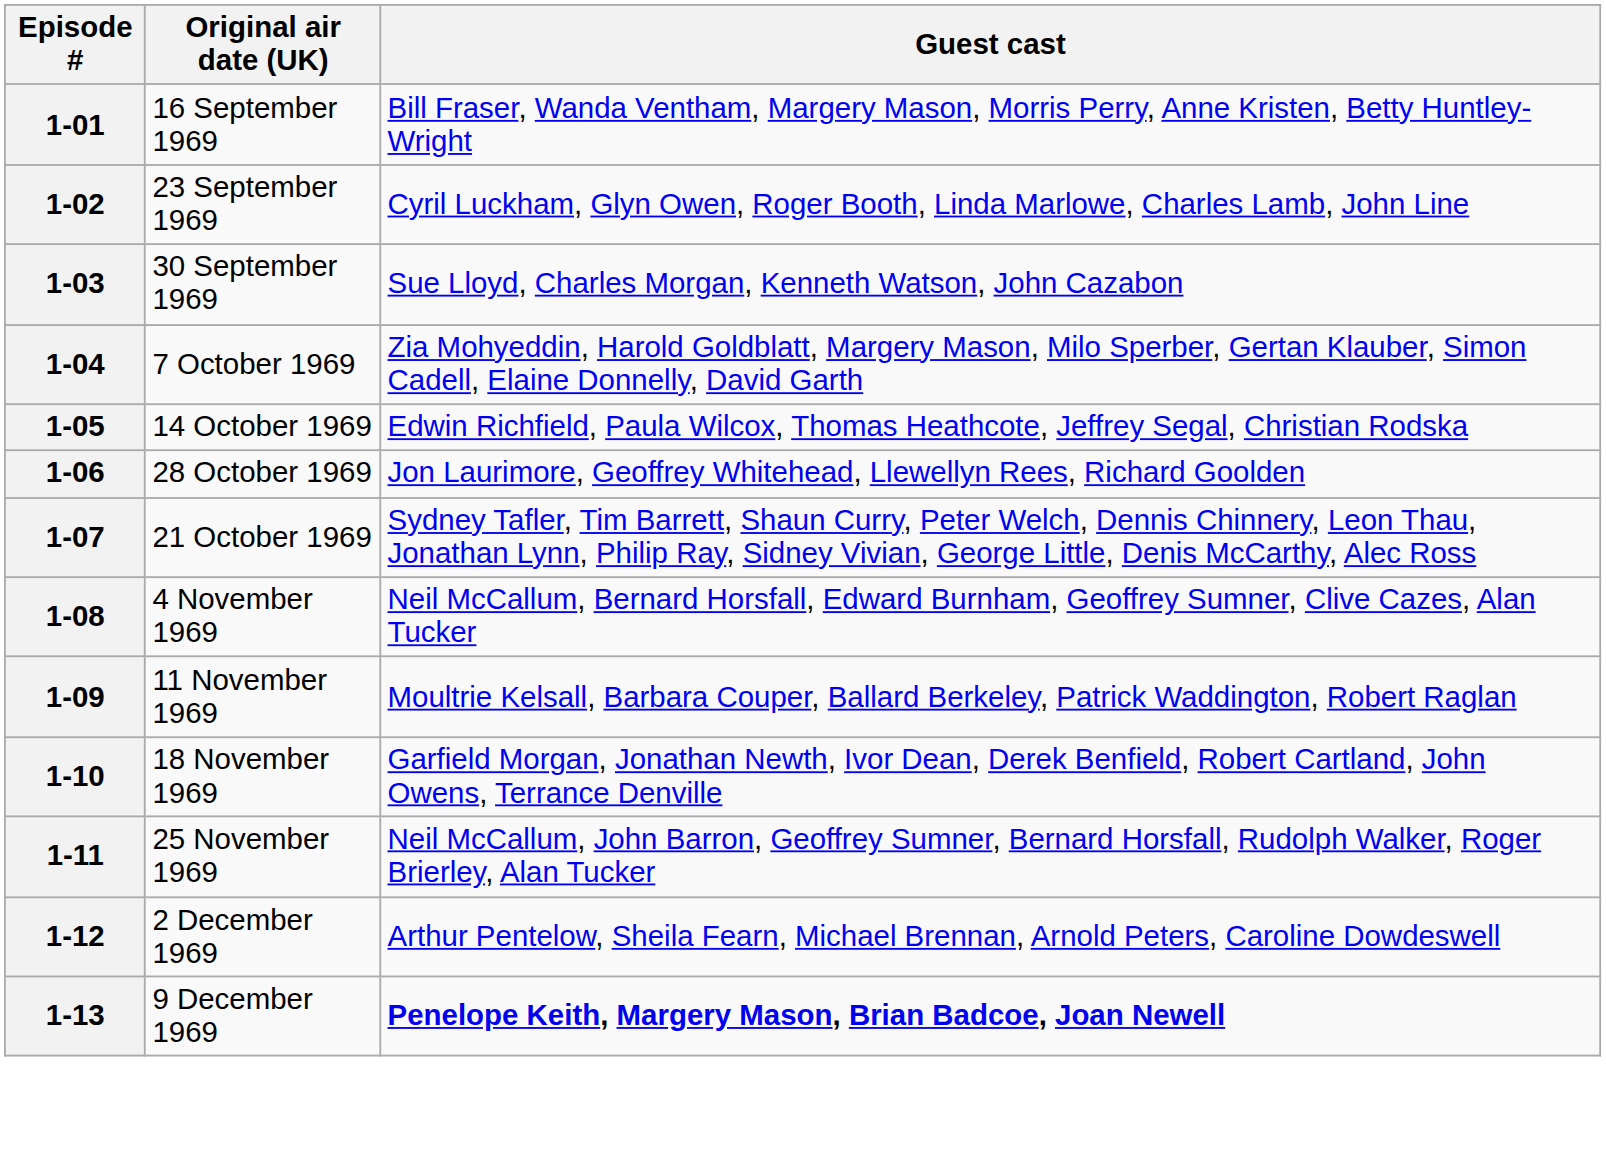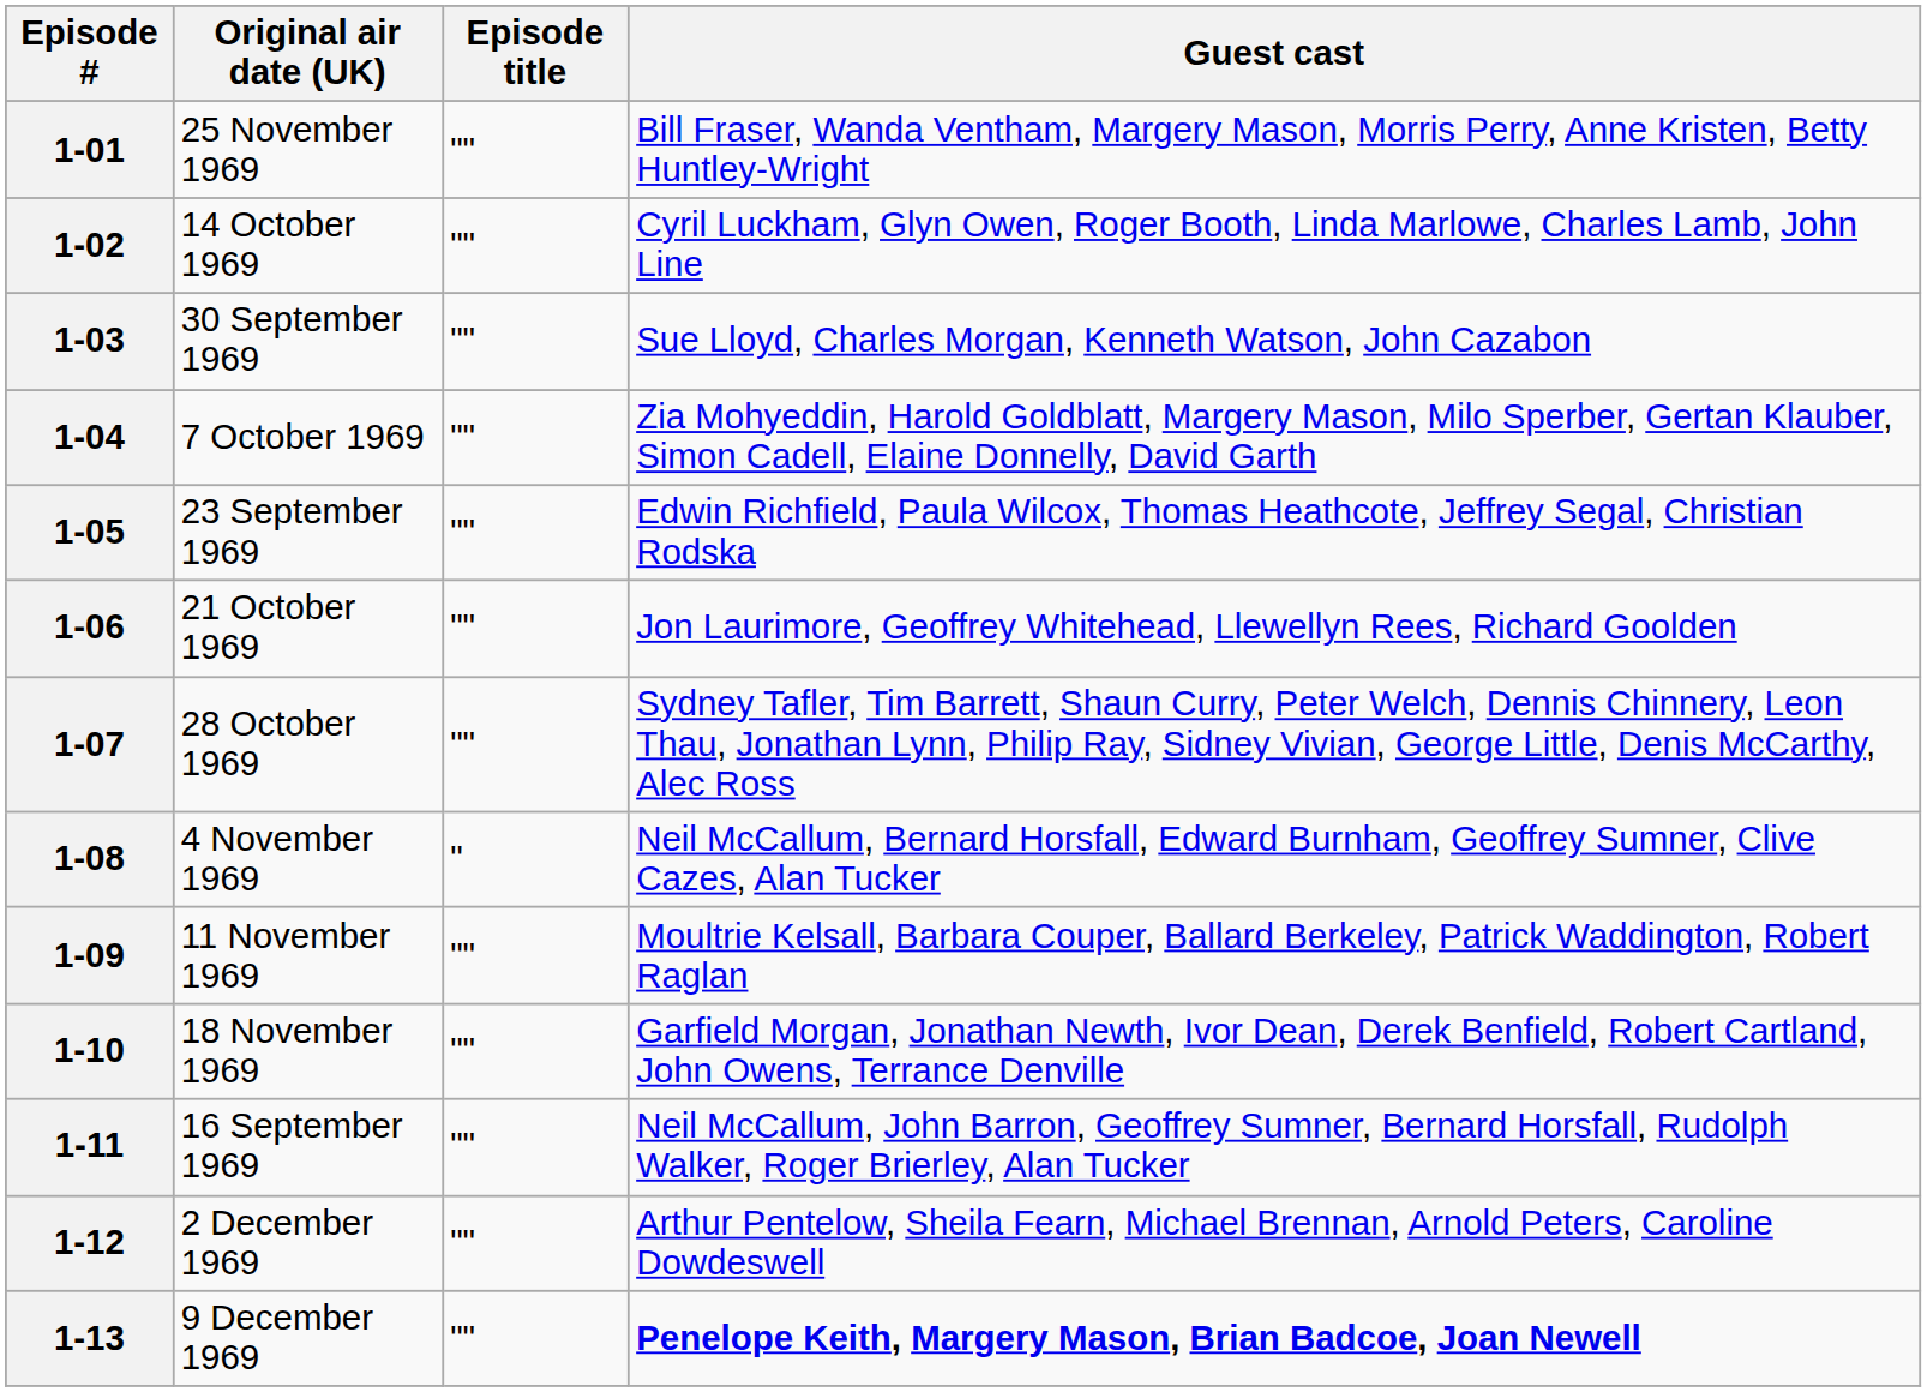 <table class=wikitable>
 <tr>
 <th>Episode #</th>
 <th>Original air date (UK)</th>
+<th>Episode title</th>
 <th>Guest cast</th>
 </tr>
 <tr>
 <th>1-01</th>
-<td>16 September 1969</td>
+<td>25 November 1969</td>
+<td>""</td>
 <td><a href='#'>Bill Fraser</a>, <a href='#'>Wanda Ventham</a>, <a href='#'>Margery Mason</a>, <a href='#'>Morris Perry</a>, <a href='#'>Anne Kristen</a>, <a href='#'>Betty Huntley-Wright</a></td>
 </tr>
 <tr>
 <th>1-02</th>
-<td>23 September 1969</td>
+<td>14 October 1969</td>
+<td>""</td>
 <td><a href='#'>Cyril Luckham</a>, <a href='#'>Glyn Owen</a>, <a href='#'>Roger Booth</a>, <a href='#'>Linda Marlowe</a>, <a href='#'>Charles Lamb</a>, <a href='#'>John Line</a></td>
 </tr>
 <tr>
 <th>1-03</th>
 <td>30 September 1969</td>
+<td>""</td>
 <td><a href='#'>Sue Lloyd</a>, <a href='#'>Charles Morgan</a>, <a href='#'>Kenneth Watson</a>, <a href='#'>John Cazabon</a></td>
 </tr>
 <tr>
 <th>1-04</th>
 <td>7 October 1969</td>
+<td>""</td>
 <td><a href='#'>Zia Mohyeddin</a>, <a href='#'>Harold Goldblatt</a>, <a href='#'>Margery Mason</a>, <a href='#'>Milo Sperber</a>, <a href='#'>Gertan Klauber</a>, <a href='#'>Simon Cadell</a>, <a href='#'>Elaine Donnelly</a>, <a href='#'>David Garth</a></td>
 </tr>
 <tr>
 <th>1-05</th>
-<td>14 October 1969</td>
+<td>23 September 1969</td>
+<td>""</td>
 <td><a href='#'>Edwin Richfield</a>, <a href='#'>Paula Wilcox</a>, <a href='#'>Thomas Heathcote</a>, <a href='#'>Jeffrey Segal</a>, <a href='#'>Christian Rodska</a></td>
 </tr>
 <tr>
 <th>1-06</th>
-<td>28 October 1969</td>
+<td>21 October 1969</td>
+<td>""</td>
 <td><a href='#'>Jon Laurimore</a>, <a href='#'>Geoffrey Whitehead</a>, <a href='#'>Llewellyn Rees</a>, <a href='#'>Richard Goolden</a></td>
 </tr>
 <tr>
 <th>1-07</th>
-<td>21 October 1969</td>
+<td>28 October 1969</td>
+<td>""</td>
 <td><a href='#'>Sydney Tafler</a>, <a href='#'>Tim Barrett</a>, <a href='#'>Shaun Curry</a>, <a href='#'>Peter Welch</a>, <a href='#'>Dennis Chinnery</a>, <a href='#'>Leon Thau</a>, <a href='#'>Jonathan Lynn</a>, <a href='#'>Philip Ray</a>, <a href='#'>Sidney Vivian</a>, <a href='#'>George Little</a>, <a href='#'>Denis McCarthy</a>, <a href='#'>Alec Ross</a></td>
 </tr>
 <tr>
 <th>1-08</th>
 <td>4 November 1969</td>
+<td>"</td>
 <td><a href='#'>Neil McCallum</a>, <a href='#'>Bernard Horsfall</a>, <a href='#'>Edward Burnham</a>, <a href='#'>Geoffrey Sumner</a>, <a href='#'>Clive Cazes</a>, <a href='#'>Alan Tucker</a></td>
 </tr>
 <tr>
 <th>1-09</th>
 <td>11 November 1969</td>
+<td>""</td>
 <td><a href='#'>Moultrie Kelsall</a>, <a href='#'>Barbara Couper</a>, <a href='#'>Ballard Berkeley</a>, <a href='#'>Patrick Waddington</a>, <a href='#'>Robert Raglan</a></td>
 </tr>
 <tr>
 <th>1-10</th>
 <td>18 November 1969</td>
+<td>""</td>
 <td><a href='#'>Garfield Morgan</a>, <a href='#'>Jonathan Newth</a>, <a href='#'>Ivor Dean</a>, <a href='#'>Derek Benfield</a>, <a href='#'>Robert Cartland</a>, <a href='#'>John Owens</a>, <a href='#'>Terrance Denville</a></td>
 </tr>
 <tr>
 <th>1-11</th>
-<td>25 November 1969</td>
+<td>16 September 1969</td>
+<td>""</td>
 <td><a href='#'>Neil McCallum</a>, <a href='#'>John Barron</a>, <a href='#'>Geoffrey Sumner</a>, <a href='#'>Bernard Horsfall</a>, <a href='#'>Rudolph Walker</a>, <a href='#'>Roger Brierley</a>, <a href='#'>Alan Tucker</a></td>
 </tr>
 <tr>
 <th>1-12</th>
 <td>2 December 1969</td>
+<td>""</td>
 <td><a href='#'>Arthur Pentelow</a>, <a href='#'>Sheila Fearn</a>, <a href='#'>Michael Brennan</a>, <a href='#'>Arnold Peters</a>, <a href='#'>Caroline Dowdeswell</a></td>
 </tr>
 <tr>
 <th>1-13</th>
 <td>9 December 1969</td>
+<td>""</td>
 <td><strong><a href='#'>Penelope Keith</a>, <a href='#'>Margery Mason</a>, <a href='#'>Brian Badcoe</a>, <a href='#'>Joan Newell</a></strong></td>
 </tr>
 </table>
